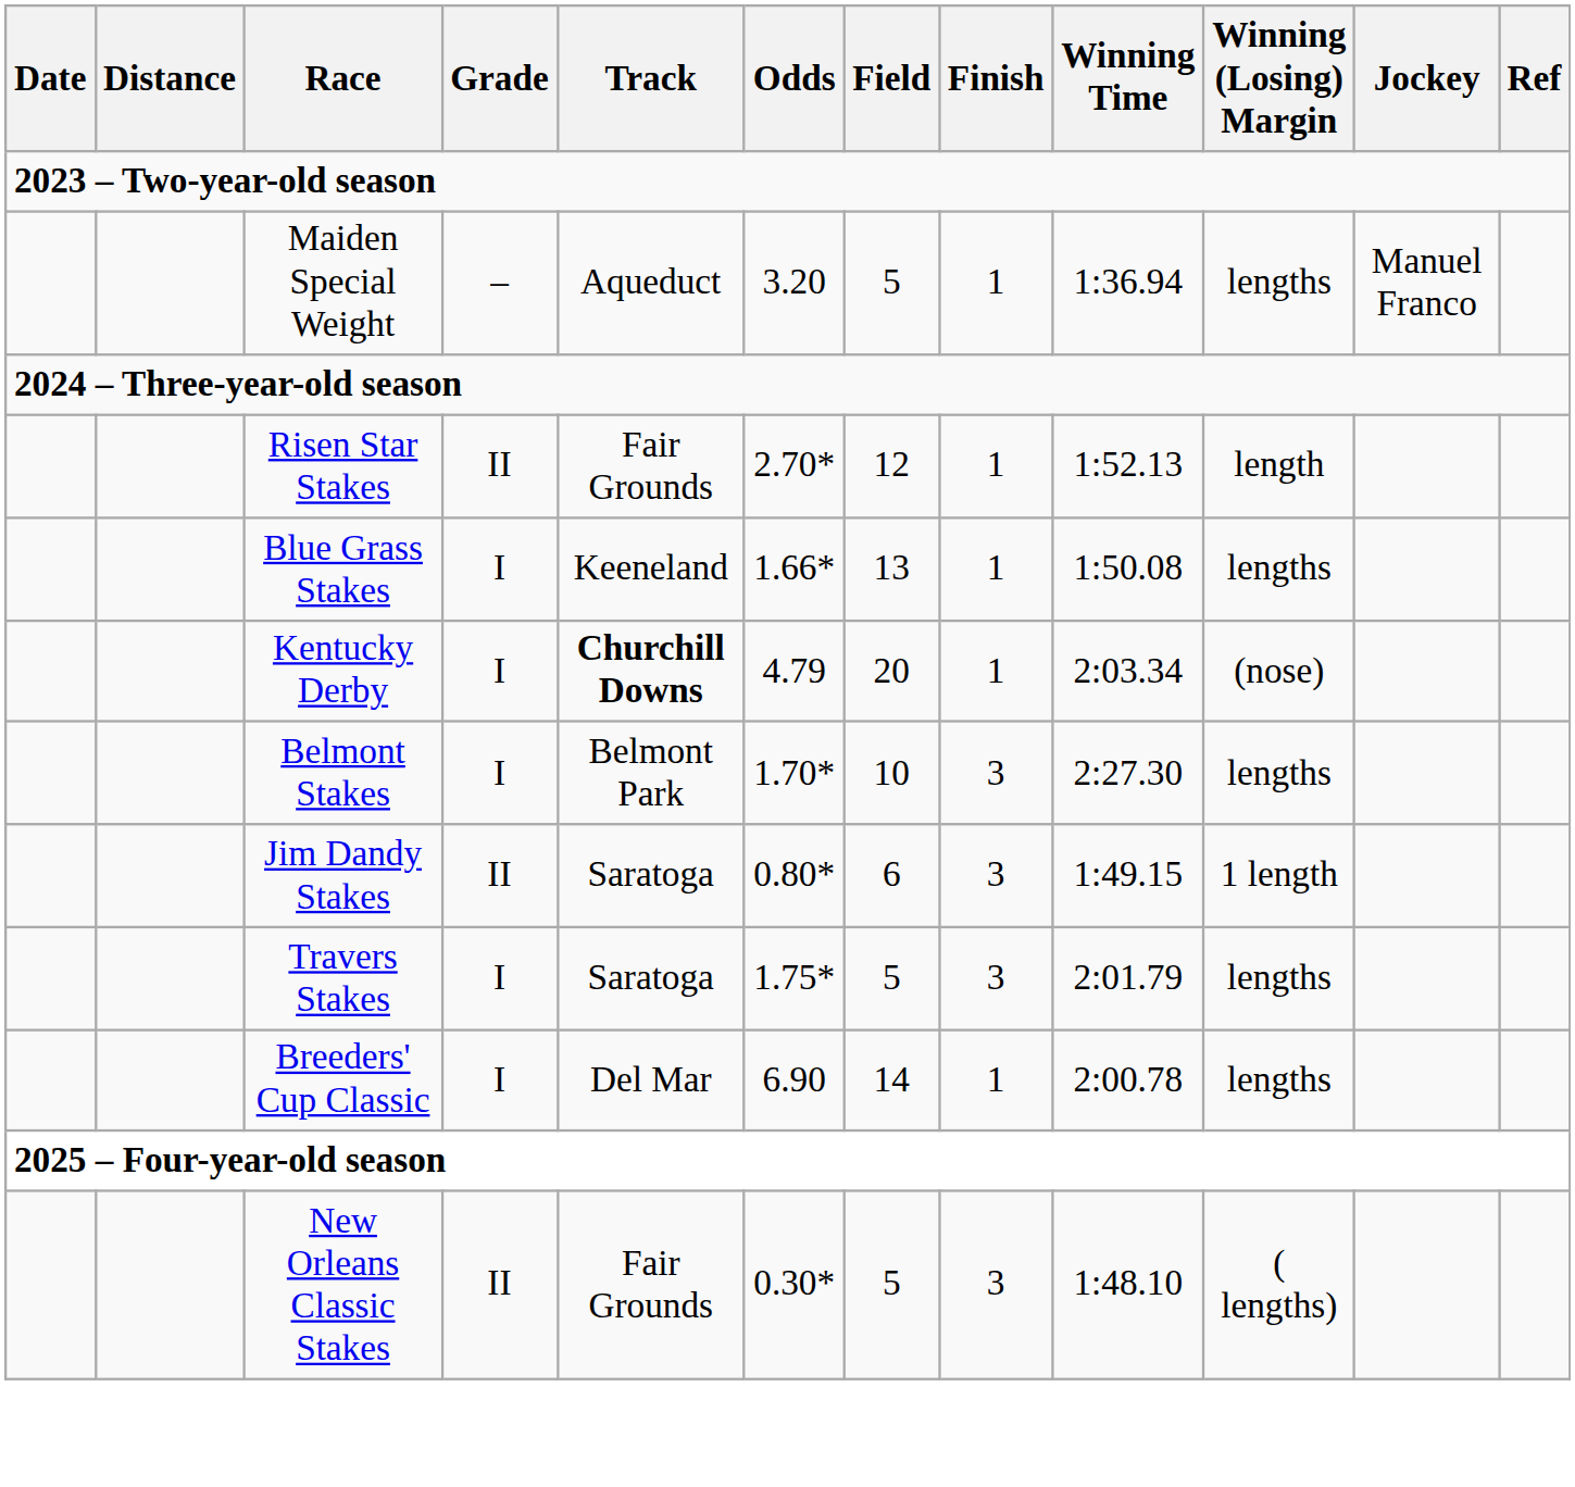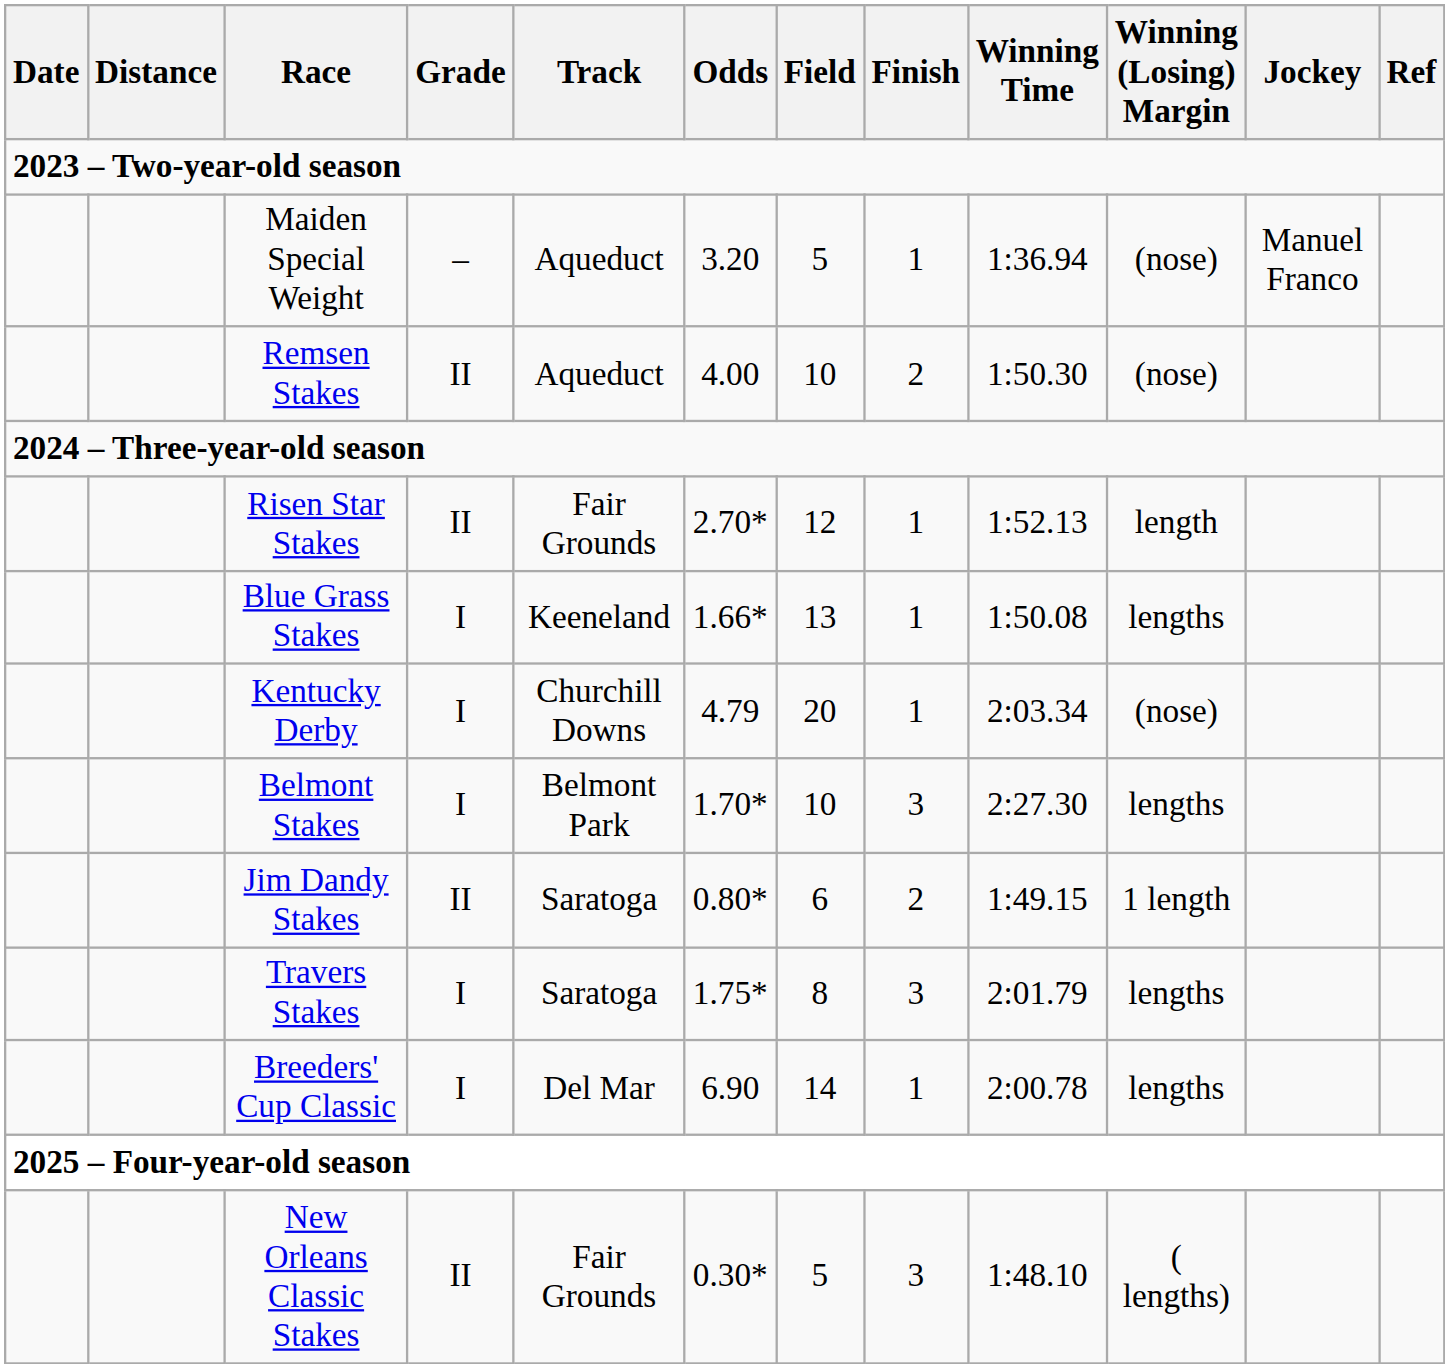 <table class="wikitable sortable" style="text-align:center; width:100%; font-size:90%">
 <tr>
 <th scope="col">Date</th>
 <th scope="col">Distance</th>
 <th scope="col">Race</th>
 <th scope="col">Grade</th>
 <th scope="col">Track</th>
 <th scope="col">Odds</th>
 <th scope="col">Field</th>
 <th scope="col">Finish</th>
 <th scope="col">Winning<br>Time</th>
 <th scope="col">Winning<br>(Losing)<br>Margin</th>
 <th scope="col">Jockey</th>
 <th scope="col" class="unsortable">Ref</th>
 </tr>
 <tr>
 <td align="left" colspan=12><strong>2023 – Two-year-old season</strong></td>
 </tr>
 <tr>
 <td></td>
 <td></td>
 <td>Maiden Special Weight</td>
 <td>–</td>
 <td>Aqueduct</td>
 <td>3.20</td>
 <td>5</td>
 <td>1</td>
 <td>1:36.94</td>
-<td> lengths</td>
+<td>(nose)</td>
 <td sortname>Manuel Franco</td>
+<td></td>
+</tr>
+<tr>
+<td></td>
+<td></td>
+<td><a href='#'>Remsen Stakes</a></td>
+<td>II</td>
+<td>Aqueduct</td>
+<td>4.00</td>
+<td>10</td>
+<td>2</td>
+<td>1:50.30</td>
+<td>(nose)</td>
+<td></td>
 <td></td>
 </tr>
 <tr>
 <td align="left" colspan=12><strong>2024 – Three-year-old season</strong></td>
 </tr>
 <tr>
 <td></td>
 <td></td>
 <td><a href='#'>Risen Star Stakes</a></td>
 <td>II</td>
 <td>Fair Grounds</td>
 <td>2.70*</td>
 <td>12</td>
 <td>1</td>
 <td>1:52.13</td>
 <td> length</td>
 <td></td>
 <td></td>
 </tr>
 <tr>
 <td></td>
 <td></td>
 <td><a href='#'>Blue Grass Stakes</a></td>
 <td>I</td>
 <td>Keeneland</td>
 <td>1.66*</td>
 <td>13</td>
 <td>1</td>
 <td>1:50.08</td>
 <td> lengths</td>
 <td></td>
 <td></td>
 </tr>
 <tr>
 <td></td>
 <td></td>
 <td><a href='#'>Kentucky Derby</a></td>
 <td>I</td>
-<td><strong>Churchill Downs</strong></td>
+<td>Churchill Downs</td>
 <td>4.79</td>
 <td>20</td>
 <td>1</td>
 <td>2:03.34</td>
 <td>(nose)</td>
 <td></td>
 <td></td>
 </tr>
 <tr>
 <td></td>
 <td></td>
 <td><a href='#'>Belmont Stakes</a></td>
 <td>I</td>
 <td>Belmont Park</td>
 <td>1.70*</td>
 <td>10</td>
 <td>3</td>
 <td>2:27.30</td>
 <td> lengths</td>
 <td></td>
 <td></td>
 </tr>
 <tr>
 <td></td>
 <td></td>
 <td><a href='#'>Jim Dandy Stakes</a></td>
 <td>II</td>
 <td>Saratoga</td>
 <td>0.80*</td>
 <td>6</td>
-<td>3</td>
+<td>2</td>
 <td>1:49.15</td>
 <td>1 length</td>
 <td></td>
 <td></td>
 </tr>
 <tr>
 <td></td>
 <td></td>
 <td><a href='#'>Travers Stakes</a></td>
 <td>I</td>
 <td>Saratoga</td>
 <td>1.75*</td>
-<td>5</td>
+<td>8</td>
 <td>3</td>
 <td>2:01.79</td>
 <td> lengths</td>
 <td></td>
 <td></td>
 </tr>
 <tr>
 <td></td>
 <td></td>
 <td><a href='#'>Breeders' Cup Classic</a></td>
 <td>I</td>
 <td>Del Mar</td>
 <td>6.90</td>
 <td>14</td>
 <td>1</td>
 <td>2:00.78</td>
 <td> lengths</td>
 <td></td>
 <td></td>
 </tr>
 <tr style="background-color:white">
 <td align="left" colspan=12><strong>2025 – Four-year-old season</strong></td>
 </tr>
 <tr>
 <td></td>
 <td></td>
 <td><a href='#'>New Orleans Classic Stakes</a></td>
 <td>II</td>
 <td>Fair Grounds</td>
 <td>0.30*</td>
 <td>5</td>
 <td>3</td>
 <td>1:48.10</td>
 <td>( lengths)</td>
 <td></td>
 <td></td>
 </tr>
 </table>
